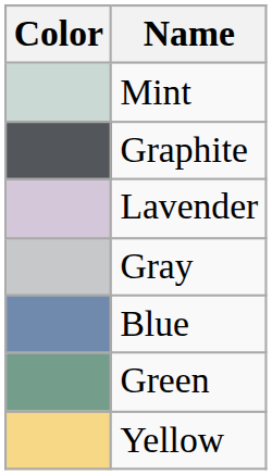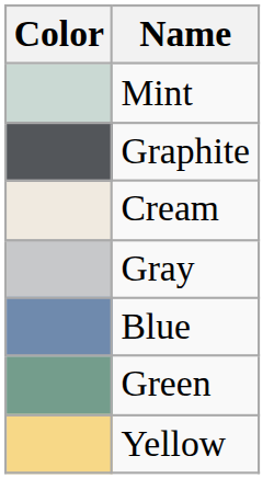 <table class="wikitable">
 <tr>
 <th>Color</th>
 <th>Name</th>
 </tr>
 <tr>
 <td bgcolor="#cad9d3"></td>
 <td>Mint</td>
 </tr>
 <tr>
 <td bgcolor="#53565a"></td>
 <td>Graphite</td>
 </tr>
 <tr>
-<td bgcolor="#d4c7d9"></td>
-<td>Lavender</td>
+<td bgcolor="#f0eae0"></td>
+<td>Cream</td>
 </tr>
 <tr>
 <td bgcolor="#c7c8ca"></td>
 <td>Gray</td>
 </tr>
 <tr>
 <td bgcolor="#6f8aad"></td>
 <td>Blue</td>
 </tr>
 <tr>
 <td bgcolor="#749d8c"></td>
 <td>Green</td>
 </tr>
 <tr>
 <td bgcolor="#f7d887"></td>
 <td>Yellow</td>
 </tr>
 </table>
